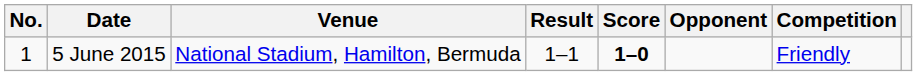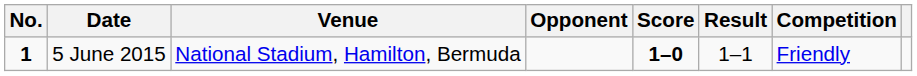 <table class="wikitable sortable">
 <tr>
 <th scope="col">No.</th>
 <th scope="col">Date</th>
 <th scope="col">Venue</th>
+<th scope="col">Opponent</th>
+<th scope="col">Score</th>
 <th scope="col">Result</th>
-<th scope="col">Score</th>
-<th scope="col">Opponent</th>
 <th scope="col">Competition</th>
 <th scope="col" class="unsortable"></th>
 </tr>
 <tr>
-<td style="text-align:center">1</td>
+<td style="text-align:center"><strong>1</strong></td>
 <td>5 June 2015</td>
 <td><a href='#'>National Stadium</a>, <a href='#'>Hamilton</a>, Bermuda</td>
+<td></td>
+<td style="text-align:center"><strong>1–0</strong></td>
 <td style="text-align:center">1–1</td>
-<td style="text-align:center"><strong>1–0</strong></td>
-<td></td>
 <td><a href='#'>Friendly</a></td>
 <td></td>
 </tr>
 </table>
